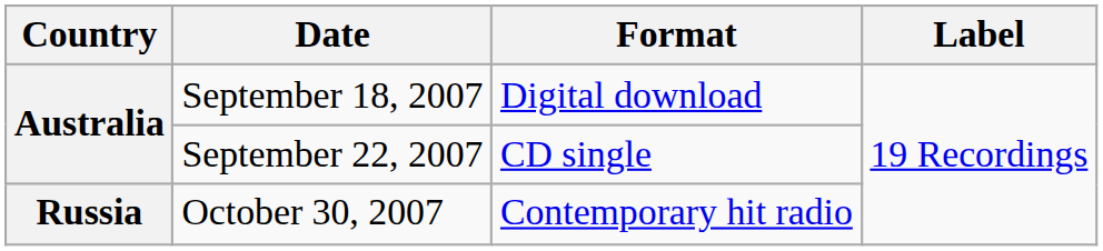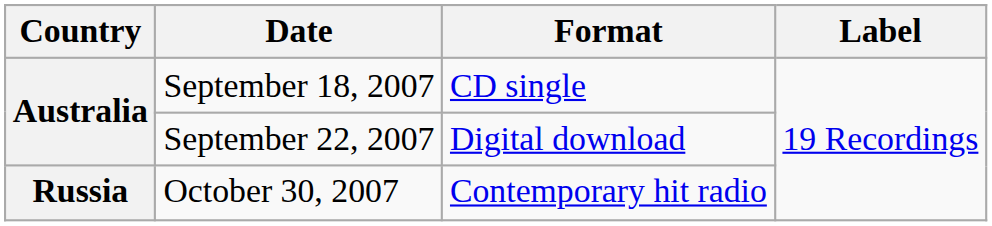 <table class="wikitable plainrowheaders">
 <tr>
 <th scope="col">Country</th>
 <th scope="col">Date</th>
 <th scope="col">Format</th>
 <th scope="col">Label</th>
 </tr>
 <tr>
 <th scope="row" rowspan="2">Australia</th>
 <td>September 18, 2007</td>
-<td><a href='#'>Digital download</a></td>
+<td><a href='#'>CD single</a></td>
 <td rowspan="3"><a href='#'>19 Recordings</a></td>
 </tr>
 <tr>
 <td>September 22, 2007</td>
-<td><a href='#'>CD single</a></td>
+<td><a href='#'>Digital download</a></td>
 </tr>
 <tr>
 <th scope="row">Russia</th>
 <td>October 30, 2007</td>
 <td><a href='#'>Contemporary hit radio</a></td>
 </tr>
 </table>
